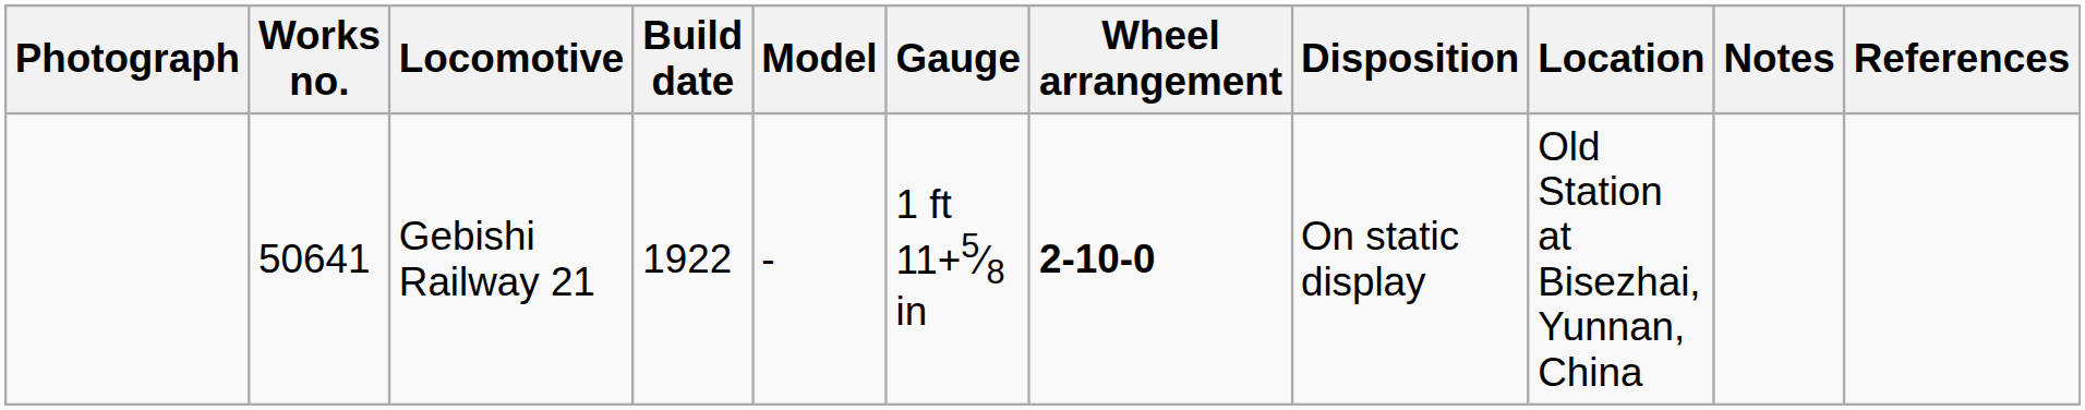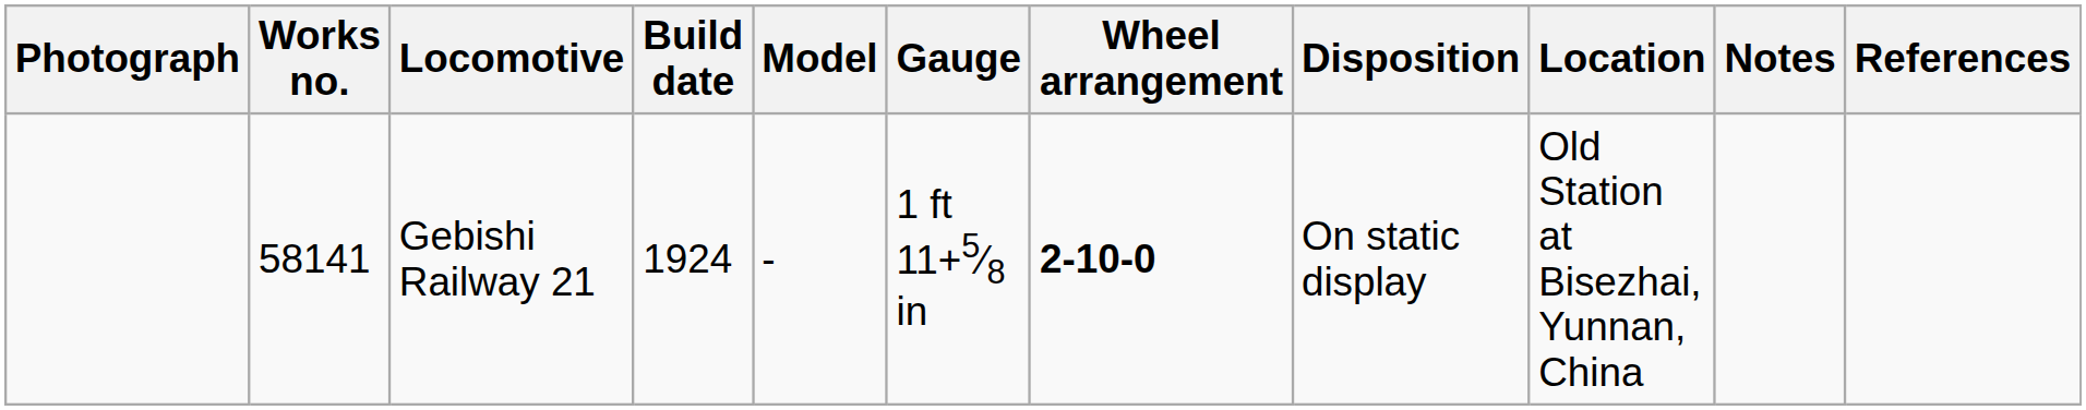 <table class="wikitable">
 <tr>
 <th>Photograph</th>
 <th>Works no.</th>
 <th>Locomotive</th>
 <th>Build date</th>
 <th>Model</th>
 <th>Gauge</th>
 <th>Wheel arrangement</th>
 <th>Disposition</th>
 <th>Location</th>
 <th>Notes</th>
 <th>References</th>
 </tr>
 <tr>
 <td></td>
-<td>50641</td>
+<td>58141</td>
 <td>Gebishi Railway 21</td>
-<td>1922</td>
+<td>1924</td>
 <td>-</td>
 <td>1 ft 11+<sup>5</sup>⁄<sub>8</sub> in</td>
 <td><strong>2-10-0</strong></td>
 <td>On static display</td>
 <td>Old Station at Bisezhai, Yunnan, China</td>
 <td></td>
 <td></td>
 </tr>
 </table>
